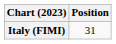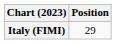 <table class="wikitable plainrowheaders" style="text-align:center">
 <tr>
 <th scope="col">Chart (2023)</th>
 <th scope="col">Position</th>
 </tr>
 <tr>
 <th scope="row">Italy (FIMI)</th>
-<td>31</td>
+<td>29</td>
 </tr>
 </table>
